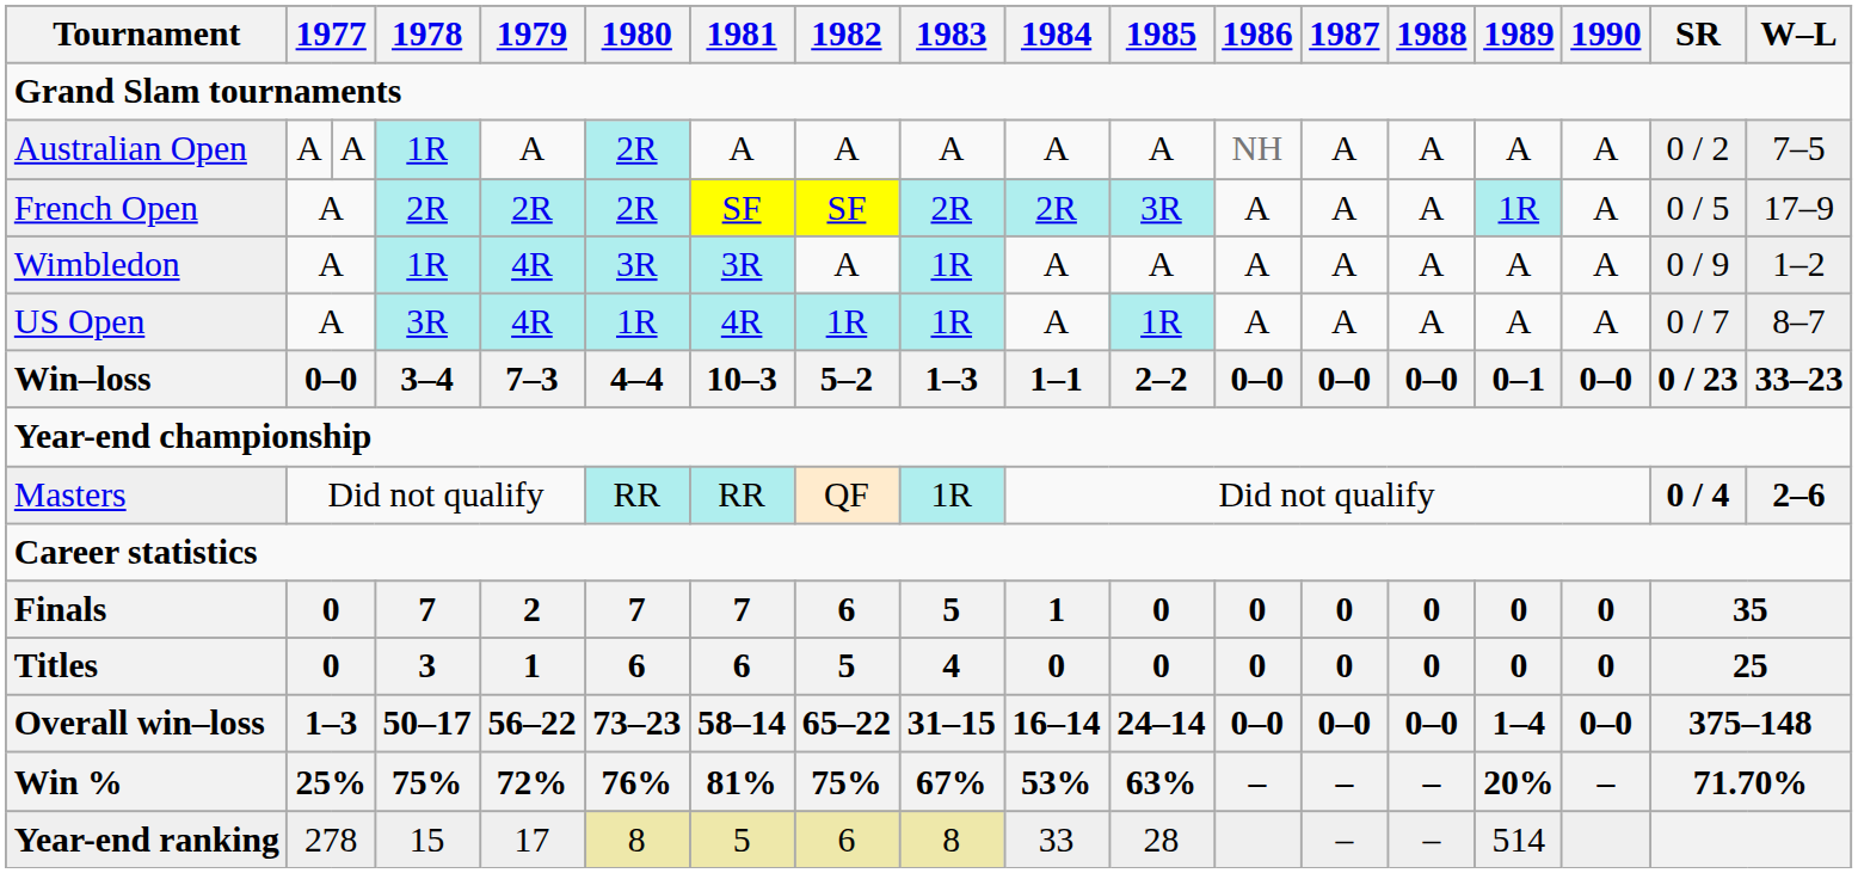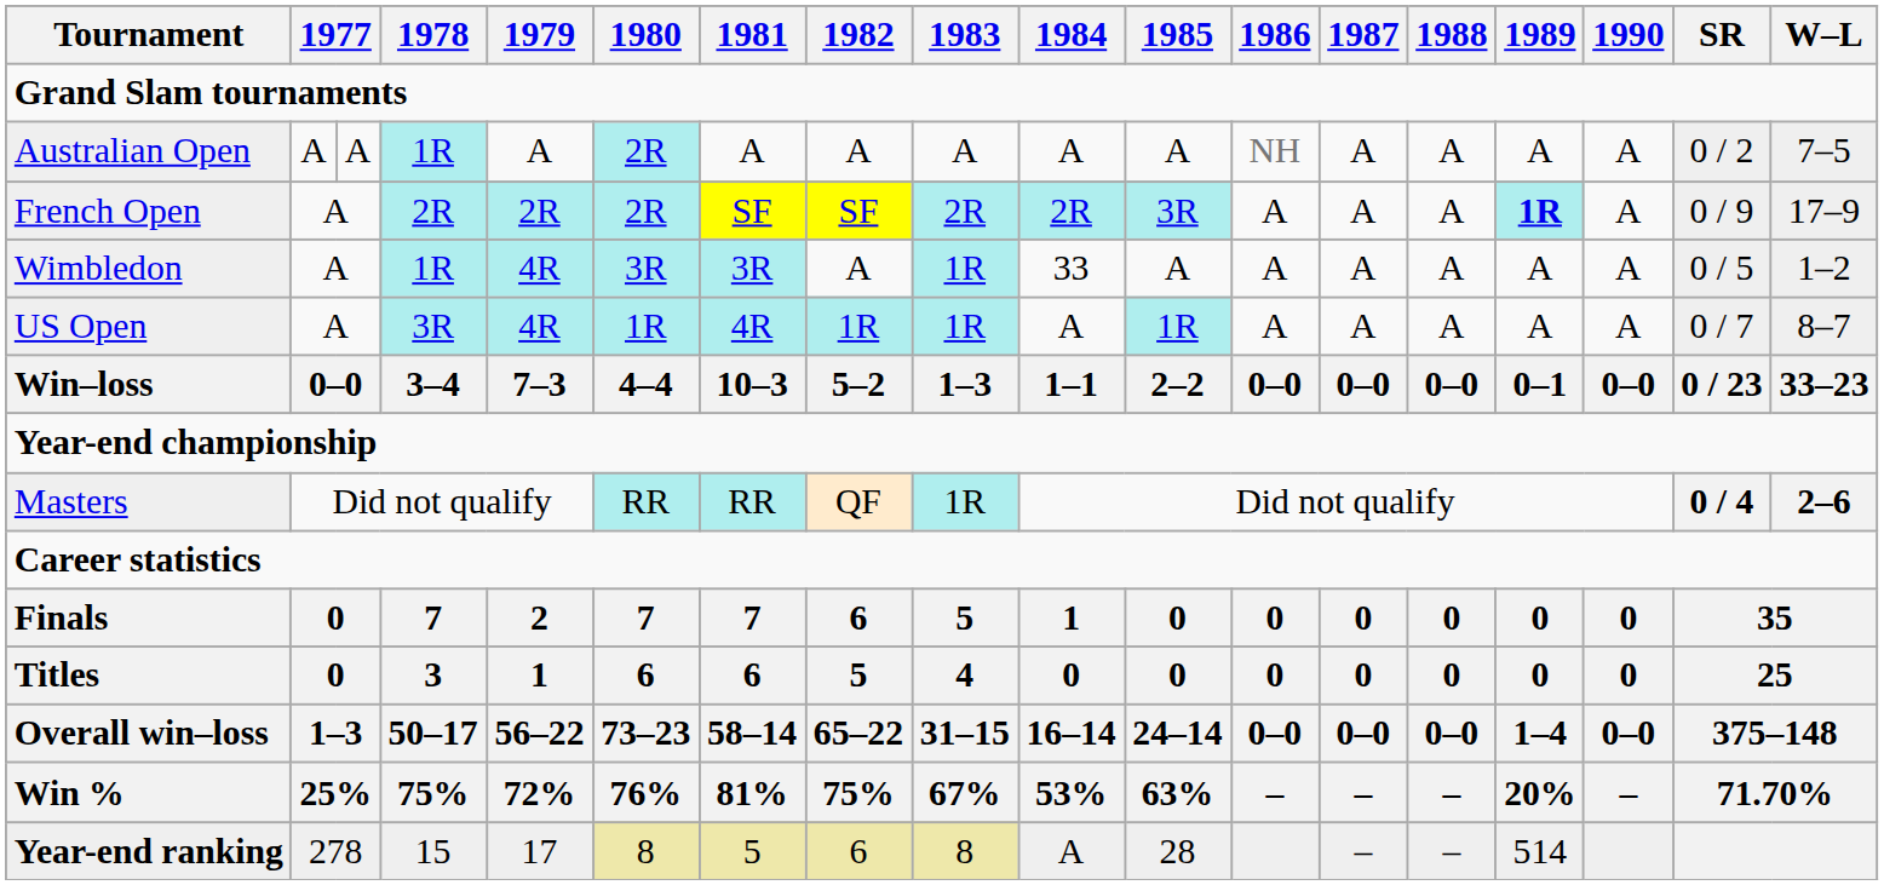 <table class="wikitable" style="text-align:center;font-size:97%">
 <tr>
 <th>Tournament</th>
 <th colspan="2"><a href='#'>1977</a></th>
 <th><a href='#'>1978</a></th>
 <th><a href='#'>1979</a></th>
 <th><a href='#'>1980</a></th>
 <th><a href='#'>1981</a></th>
 <th><a href='#'>1982</a></th>
 <th><a href='#'>1983</a></th>
 <th><a href='#'>1984</a></th>
 <th><a href='#'>1985</a></th>
 <th><a href='#'>1986</a></th>
 <th><a href='#'>1987</a></th>
 <th><a href='#'>1988</a></th>
 <th><a href='#'>1989</a></th>
 <th><a href='#'>1990</a></th>
 <th>SR</th>
 <th>W–L</th>
 </tr>
 <tr>
 <td colspan="23" style="text-align:left;"><strong>Grand Slam tournaments</strong></td>
 </tr>
 <tr>
 <td style="background:#efefef; text-align:left;"><a href='#'>Australian Open</a></td>
 <td>A</td>
 <td>A</td>
 <td bgcolor=#afeeee><a href='#'>1R</a></td>
 <td>A</td>
 <td bgcolor=#afeeee><a href='#'>2R</a></td>
 <td>A</td>
 <td>A</td>
 <td>A</td>
 <td>A</td>
 <td>A</td>
 <td style="color:#767676">NH</td>
 <td>A</td>
 <td>A</td>
 <td>A</td>
 <td>A</td>
 <td style="background:#efefef;">0 / 2</td>
 <td style="background:#efefef;">7–5</td>
 </tr>
 <tr>
 <td style="background:#efefef; text-align:left;"><a href='#'>French Open</a></td>
 <td colspan="2">A</td>
 <td bgcolor=#afeeee><a href='#'>2R</a></td>
 <td bgcolor=#afeeee><a href='#'>2R</a></td>
 <td bgcolor=#afeeee><a href='#'>2R</a></td>
 <td bgcolor=yellow><a href='#'>SF</a></td>
 <td bgcolor=yellow><a href='#'>SF</a></td>
 <td bgcolor=#afeeee><a href='#'>2R</a></td>
 <td bgcolor=#afeeee><a href='#'>2R</a></td>
 <td bgcolor=#afeeee><a href='#'>3R</a></td>
 <td>A</td>
 <td>A</td>
 <td>A</td>
-<td bgcolor=#afeeee><a href='#'>1R</a></td>
+<td bgcolor=#afeeee><strong><a href='#'>1R</a></strong></td>
 <td>A</td>
-<td style="background:#efefef;">0 / 5</td>
+<td style="background:#efefef;">0 / 9</td>
 <td style="background:#efefef;">17–9</td>
 </tr>
 <tr>
 <td style="background:#efefef; text-align:left;"><a href='#'>Wimbledon</a></td>
 <td colspan="2">A</td>
 <td bgcolor=#afeeee><a href='#'>1R</a></td>
 <td bgcolor=#afeeee><a href='#'>4R</a></td>
 <td bgcolor=#afeeee><a href='#'>3R</a></td>
 <td bgcolor=#afeeee><a href='#'>3R</a></td>
 <td>A</td>
 <td bgcolor=#afeeee><a href='#'>1R</a></td>
+<td>33</td>
 <td>A</td>
 <td>A</td>
 <td>A</td>
 <td>A</td>
 <td>A</td>
 <td>A</td>
-<td>A</td>
-<td style="background:#efefef;">0 / 9</td>
+<td style="background:#efefef;">0 / 5</td>
 <td style="background:#efefef;">1–2</td>
 </tr>
 <tr>
 <td style="background:#efefef; text-align:left;"><a href='#'>US Open</a></td>
 <td colspan="2">A</td>
 <td bgcolor=#afeeee><a href='#'>3R</a></td>
 <td bgcolor=#afeeee><a href='#'>4R</a></td>
 <td bgcolor=#afeeee><a href='#'>1R</a></td>
 <td bgcolor=#afeeee><a href='#'>4R</a></td>
 <td bgcolor=#afeeee><a href='#'>1R</a></td>
 <td bgcolor=#afeeee><a href='#'>1R</a></td>
 <td>A</td>
 <td bgcolor=#afeeee><a href='#'>1R</a></td>
 <td>A</td>
 <td>A</td>
 <td>A</td>
 <td>A</td>
 <td>A</td>
 <td style="background:#efefef;">0 / 7</td>
 <td style="background:#efefef;">8–7</td>
 </tr>
 <tr>
 <th style="text-align:left">Win–loss</th>
 <th colspan="2">0–0</th>
 <th>3–4</th>
 <th>7–3</th>
 <th>4–4</th>
 <th>10–3</th>
 <th>5–2</th>
 <th>1–3</th>
 <th>1–1</th>
 <th>2–2</th>
 <th>0–0</th>
 <th>0–0</th>
 <th>0–0</th>
 <th>0–1</th>
 <th>0–0</th>
 <th>0 / 23</th>
 <th>33–23</th>
 </tr>
 <tr>
 <td colspan="18" style="text-align:left;"><strong>Year-end championship</strong></td>
 </tr>
 <tr>
 <td style="background:#efefef; text-align:left;"><a href='#'>Masters</a></td>
 <td colspan="4">Did not qualify</td>
 <td bgcolor=#afeeee>RR</td>
 <td bgcolor=#afeeee>RR</td>
 <td bgcolor=#ffebcd>QF</td>
 <td bgcolor=#afeeee>1R</td>
 <td colspan="7">Did not qualify</td>
 <th>0 / 4</th>
 <th>2–6</th>
 </tr>
 <tr>
 <td colspan="23" style="text-align:left;"><strong>Career statistics</strong></td>
 </tr>
 <tr>
 <th style="text-align:left">Finals</th>
 <th colspan="2">0</th>
 <th>7</th>
 <th>2</th>
 <th>7</th>
 <th>7</th>
 <th>6</th>
 <th>5</th>
 <th>1</th>
 <th>0</th>
 <th>0</th>
 <th>0</th>
 <th>0</th>
 <th>0</th>
 <th>0</th>
 <th colspan="2">35</th>
 </tr>
 <tr>
 <th style="text-align:left">Titles</th>
 <th colspan="2">0</th>
 <th>3</th>
 <th>1</th>
 <th>6</th>
 <th>6</th>
 <th>5</th>
 <th>4</th>
 <th>0</th>
 <th>0</th>
 <th>0</th>
 <th>0</th>
 <th>0</th>
 <th>0</th>
 <th>0</th>
 <th colspan="2">25</th>
 </tr>
 <tr>
 <th style="text-align:left;">Overall win–loss</th>
 <th colspan="2">1–3</th>
 <th>50–17</th>
 <th>56–22</th>
 <th>73–23</th>
 <th>58–14</th>
 <th>65–22</th>
 <th>31–15</th>
 <th>16–14</th>
 <th>24–14</th>
 <th>0–0</th>
 <th>0–0</th>
 <th>0–0</th>
 <th>1–4</th>
 <th>0–0</th>
 <th colspan="2">375–148</th>
 </tr>
 <tr bgcolor="efefef">
 <th style="text-align:left;">Win %</th>
 <th colspan="2">25%</th>
 <th>75%</th>
 <th>72%</th>
 <th>76%</th>
 <th>81%</th>
 <th>75%</th>
 <th>67%</th>
 <th>53%</th>
 <th>63%</th>
 <th>–</th>
 <th>–</th>
 <th>–</th>
 <th>20%</th>
 <th>–</th>
 <th colspan="2">71.70%</th>
 </tr>
 <tr bgcolor="efefef">
 <td style="background:#efefef; text-align:left;"><strong>Year-end ranking</strong></td>
 <td colspan="2">278</td>
 <td>15</td>
 <td>17</td>
 <td bgcolor=#EEE8AA>8</td>
 <td bgcolor=#EEE8AA>5</td>
 <td bgcolor=#EEE8AA>6</td>
 <td bgcolor=#EEE8AA>8</td>
-<td>33</td>
+<td>A</td>
 <td>28</td>
 <td></td>
 <td>–</td>
 <td>–</td>
 <td>514</td>
 <td></td>
 <th colspan="2"></th>
 </tr>
 </table>
